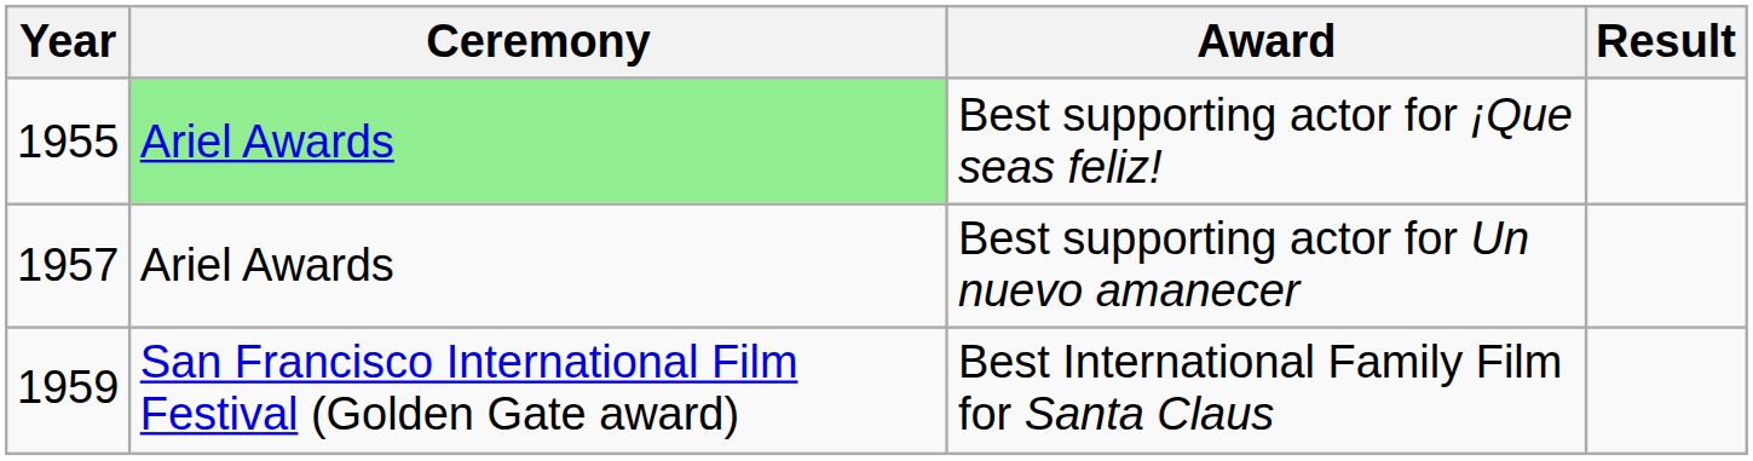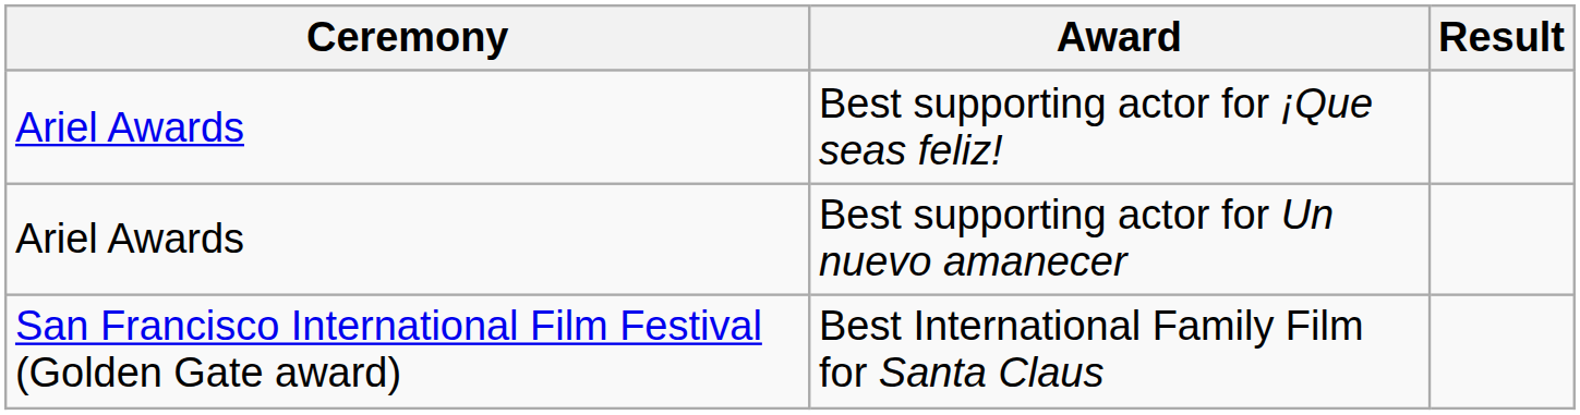 <table class="wikitable">
 <tr>
-<th>Year</th>
 <th>Ceremony</th>
 <th>Award</th>
 <th>Result</th>
 </tr>
 <tr>
-<td>1955</td>
-<td style="background: lightgreen;"><a href='#'>Ariel Awards</a></td>
+<td><a href='#'>Ariel Awards</a></td>
 <td>Best supporting actor for <em>¡Que seas feliz!</em></td>
 <td></td>
 </tr>
 <tr>
-<td>1957</td>
 <td>Ariel Awards</td>
 <td>Best supporting actor for <em>Un nuevo amanecer</em></td>
 <td></td>
 </tr>
 <tr>
-<td>1959</td>
 <td><a href='#'>San Francisco International Film Festival</a> (Golden Gate award)</td>
 <td>Best International Family Film for <em>Santa Claus</em></td>
 <td></td>
 </tr>
 </table>
